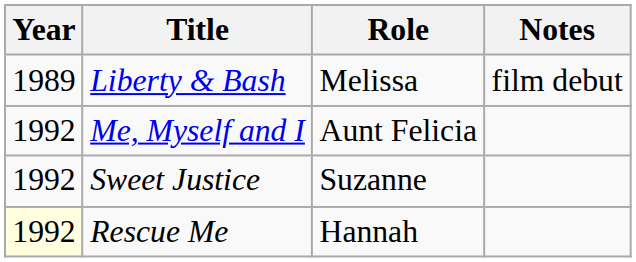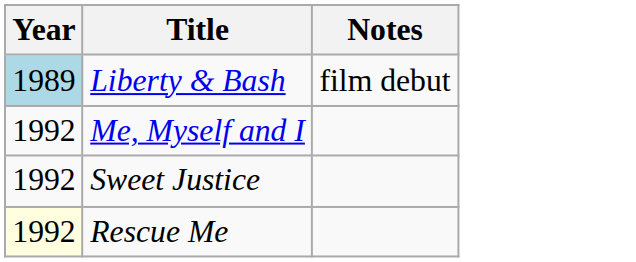 <table class="wikitable sortable">
 <tr>
 <th>Year</th>
 <th>Title</th>
-<th>Role</th>
 <th>Notes</th>
 </tr>
 <tr>
-<td>1989</td>
+<td style="background: lightblue;">1989</td>
 <td><em><a href='#'>Liberty & Bash</a></em></td>
-<td>Melissa</td>
 <td>film debut</td>
 </tr>
 <tr>
 <td>1992</td>
 <td><em><a href='#'>Me, Myself and I</a></em></td>
-<td>Aunt Felicia</td>
 <td></td>
 </tr>
 <tr>
 <td>1992</td>
 <td><em>Sweet Justice</em></td>
-<td>Suzanne</td>
 <td></td>
 </tr>
 <tr>
 <td style="background: lightyellow;">1992</td>
 <td><em>Rescue Me</em></td>
-<td>Hannah</td>
 <td></td>
 </tr>
 </table>
